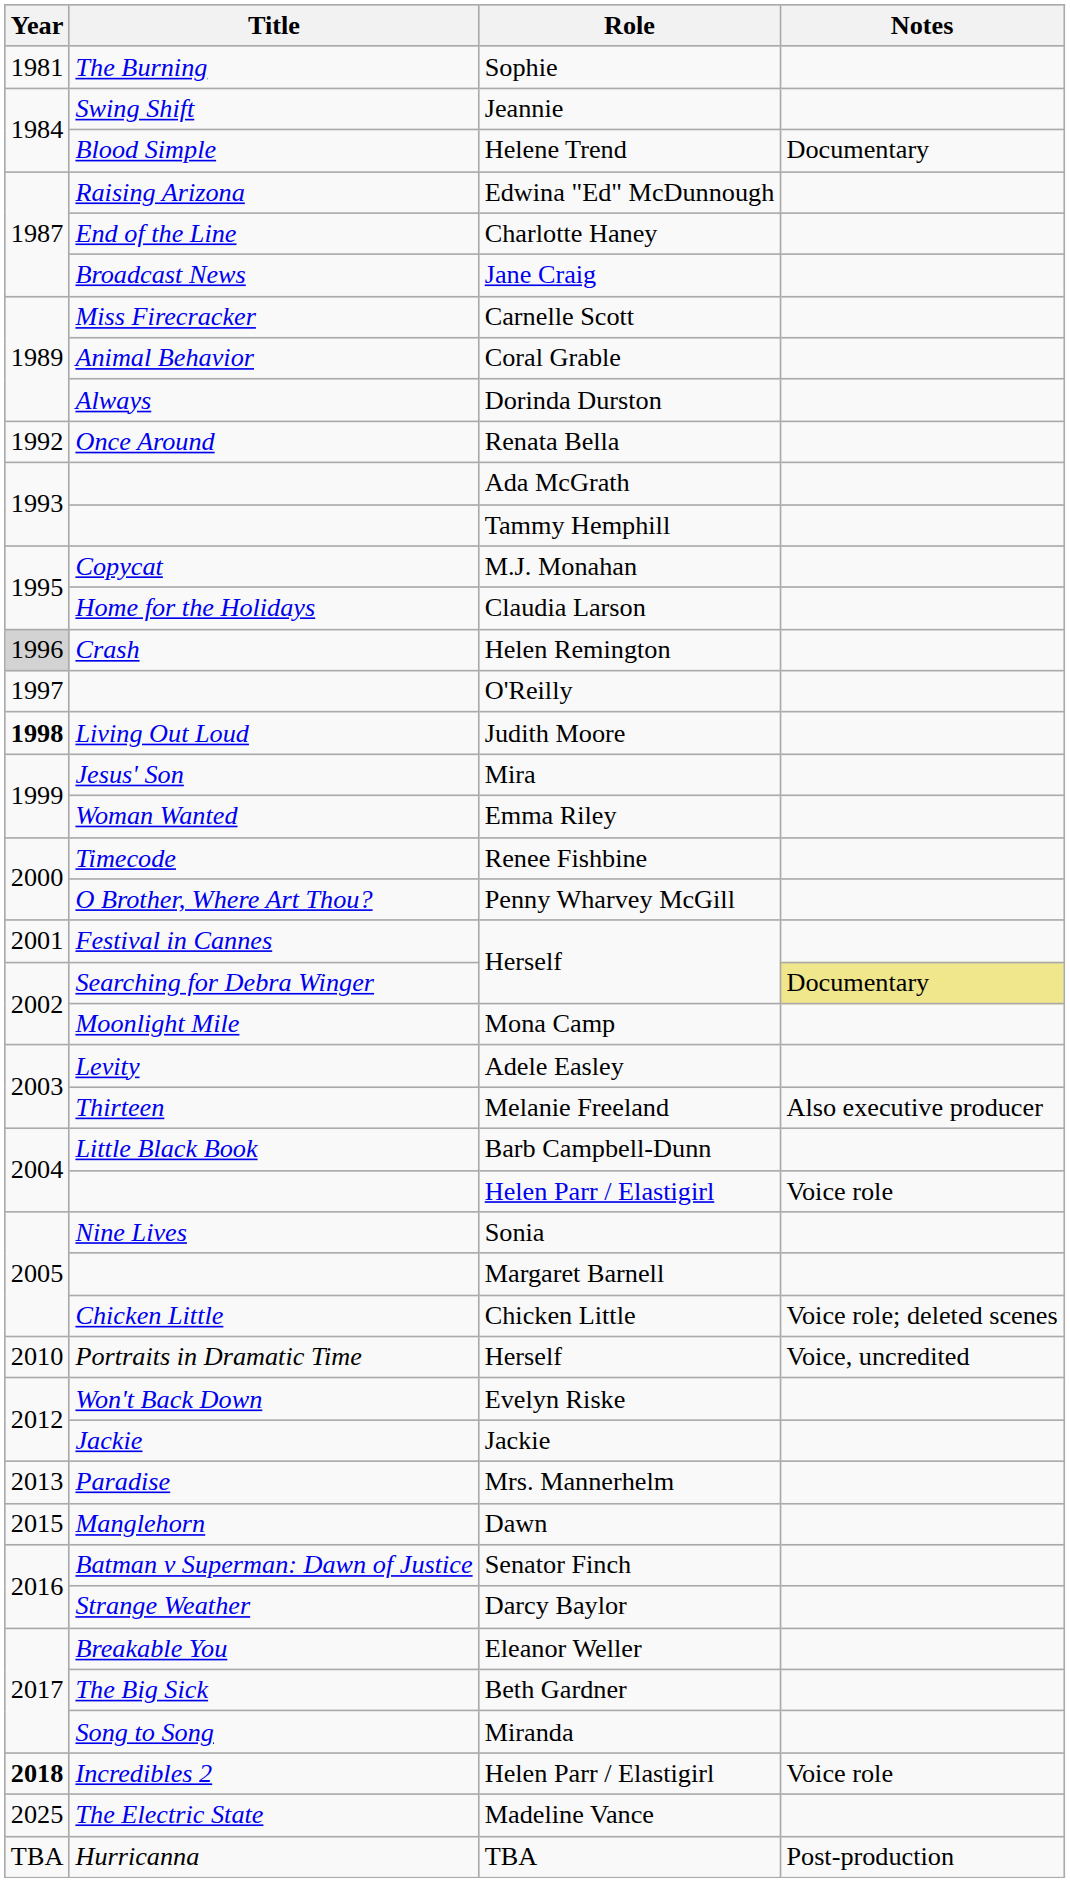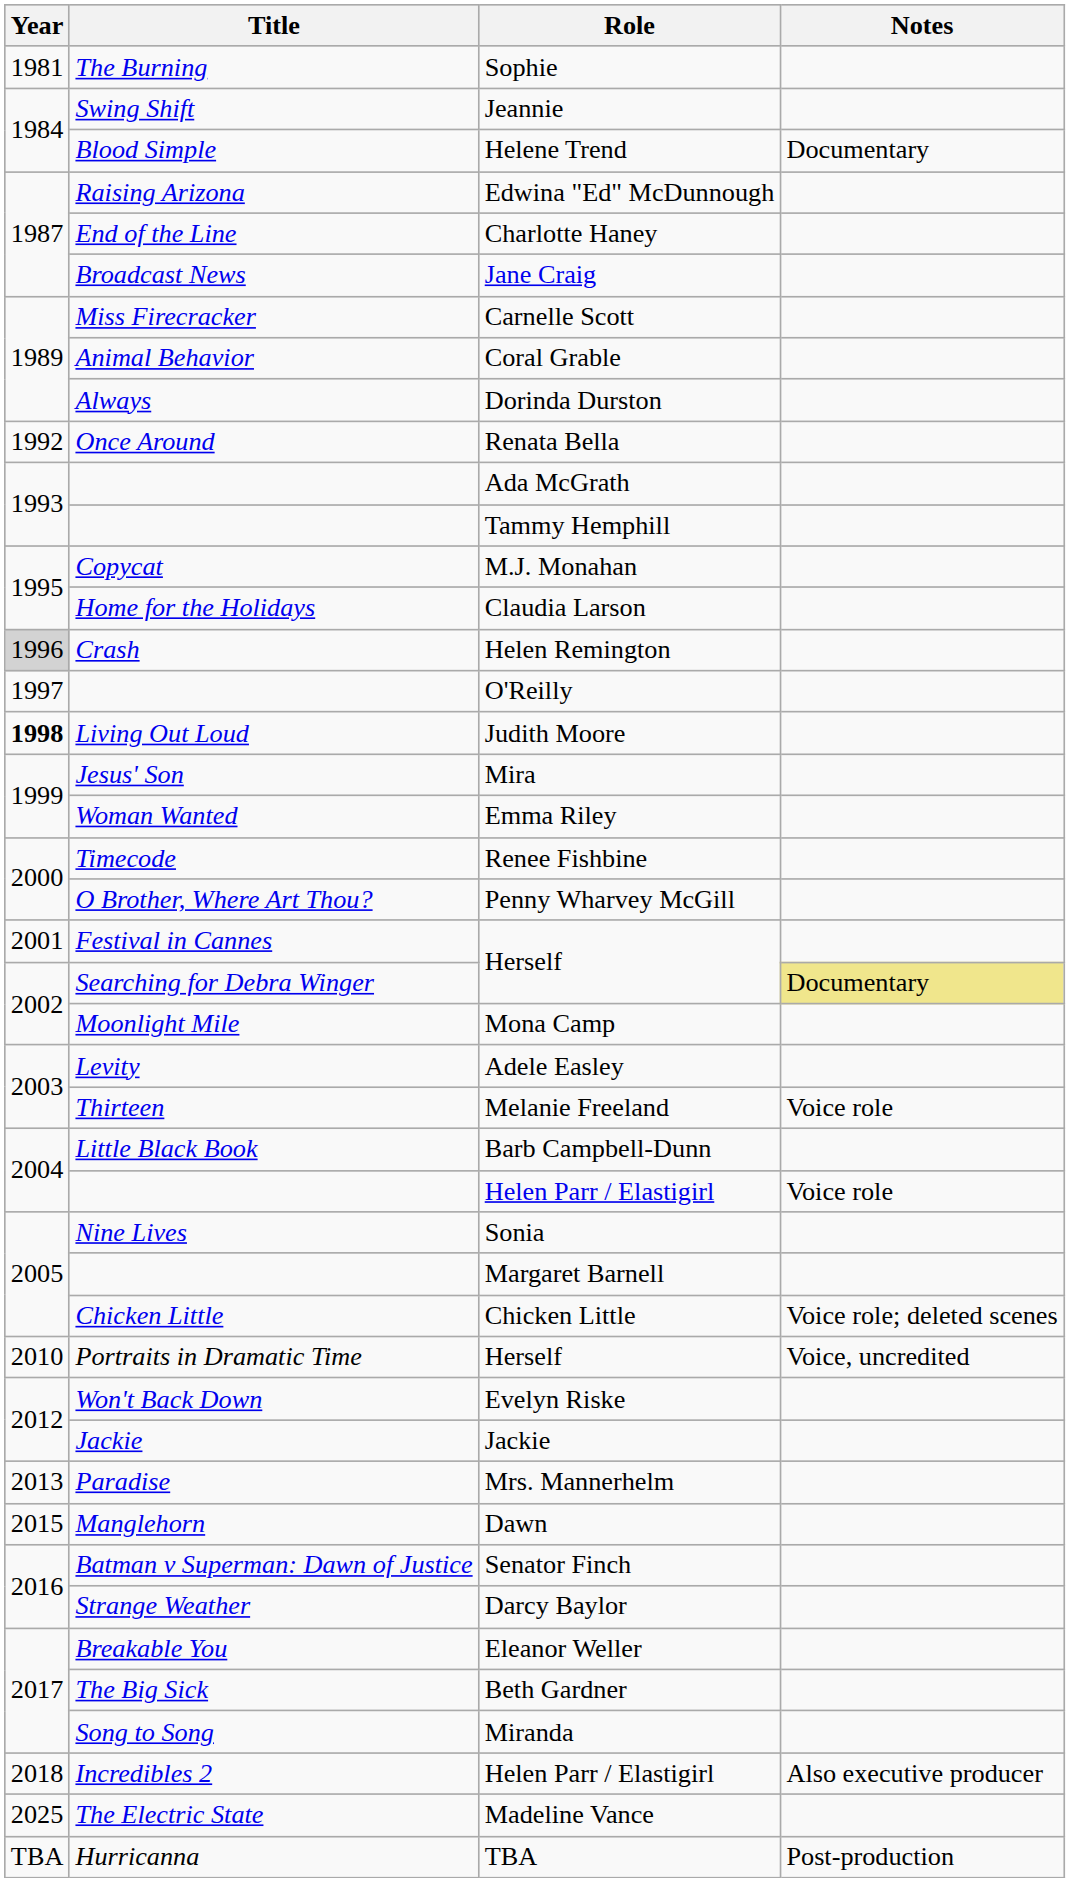 <table class="wikitable sortable">
 <tr>
 <th>Year</th>
 <th>Title</th>
 <th>Role</th>
 <th class="unsortable">Notes</th>
 </tr>
 <tr>
 <td>1981</td>
 <td><em><a href='#'>The Burning</a></em></td>
 <td>Sophie</td>
 <td></td>
 </tr>
 <tr>
 <td rowspan=2>1984</td>
 <td><em><a href='#'>Swing Shift</a></em></td>
 <td>Jeannie</td>
 <td></td>
 </tr>
 <tr>
 <td><em><a href='#'>Blood Simple</a></em></td>
 <td>Helene Trend</td>
 <td>Documentary</td>
 </tr>
 <tr>
 <td rowspan=3>1987</td>
 <td><em><a href='#'>Raising Arizona</a></em></td>
 <td>Edwina "Ed" McDunnough</td>
 <td></td>
 </tr>
 <tr>
 <td><em><a href='#'>End of the Line</a></em></td>
 <td>Charlotte Haney</td>
 <td></td>
 </tr>
 <tr>
 <td><em><a href='#'>Broadcast News</a></em></td>
 <td><a href='#'>Jane Craig</a></td>
 <td></td>
 </tr>
 <tr>
 <td rowspan=3>1989</td>
 <td><em><a href='#'>Miss Firecracker</a></em></td>
 <td>Carnelle Scott</td>
 <td></td>
 </tr>
 <tr>
 <td><em><a href='#'>Animal Behavior</a></em></td>
 <td>Coral Grable</td>
 <td></td>
 </tr>
 <tr>
 <td><em><a href='#'>Always</a></em></td>
 <td>Dorinda Durston</td>
 <td></td>
 </tr>
 <tr>
 <td>1992</td>
 <td><em><a href='#'>Once Around</a></em></td>
 <td>Renata Bella</td>
 <td></td>
 </tr>
 <tr>
 <td rowspan=2>1993</td>
 <td><em></em></td>
 <td>Ada McGrath</td>
 <td></td>
 </tr>
 <tr>
 <td><em></em></td>
 <td>Tammy Hemphill</td>
 <td></td>
 </tr>
 <tr>
 <td rowspan=2>1995</td>
 <td><em><a href='#'>Copycat</a></em></td>
 <td>M.J. Monahan</td>
 <td></td>
 </tr>
 <tr>
 <td><em><a href='#'>Home for the Holidays</a></em></td>
 <td>Claudia Larson</td>
 <td></td>
 </tr>
 <tr>
 <td style="background: lightgrey;">1996</td>
 <td><em><a href='#'>Crash</a></em></td>
 <td>Helen Remington</td>
 <td></td>
 </tr>
 <tr>
 <td>1997</td>
 <td><em></em></td>
 <td>O'Reilly</td>
 <td></td>
 </tr>
 <tr>
 <td><strong>1998</strong></td>
 <td><em><a href='#'>Living Out Loud</a></em></td>
 <td>Judith Moore</td>
 <td></td>
 </tr>
 <tr>
 <td rowspan=2>1999</td>
 <td><em><a href='#'>Jesus' Son</a></em></td>
 <td>Mira</td>
 <td></td>
 </tr>
 <tr>
 <td><em><a href='#'>Woman Wanted</a></em></td>
 <td>Emma Riley</td>
 <td></td>
 </tr>
 <tr>
 <td rowspan=2>2000</td>
 <td><em><a href='#'>Timecode</a></em></td>
 <td>Renee Fishbine</td>
 <td></td>
 </tr>
 <tr>
 <td><em><a href='#'>O Brother, Where Art Thou?</a></em></td>
 <td>Penny Wharvey McGill</td>
 <td></td>
 </tr>
 <tr>
 <td>2001</td>
 <td><em><a href='#'>Festival in Cannes</a></em></td>
 <td rowspan="2">Herself</td>
 <td></td>
 </tr>
 <tr>
 <td rowspan="2">2002</td>
 <td><em><a href='#'>Searching for Debra Winger</a></em></td>
 <td style="background: khaki;">Documentary</td>
 </tr>
 <tr>
 <td><em><a href='#'>Moonlight Mile</a></em></td>
 <td>Mona Camp</td>
 <td></td>
 </tr>
 <tr>
 <td rowspan=2>2003</td>
 <td><em><a href='#'>Levity</a></em></td>
 <td>Adele Easley</td>
 <td></td>
 </tr>
 <tr>
 <td><em><a href='#'>Thirteen</a></em></td>
 <td>Melanie Freeland</td>
-<td>Also executive producer</td>
+<td>Voice role</td>
 </tr>
 <tr>
 <td rowspan=2>2004</td>
 <td><em><a href='#'>Little Black Book</a></em></td>
 <td>Barb Campbell-Dunn</td>
 <td></td>
 </tr>
 <tr>
 <td><em></em></td>
 <td><a href='#'>Helen Parr / Elastigirl</a></td>
 <td>Voice role</td>
 </tr>
 <tr>
 <td rowspan=3>2005</td>
 <td><em><a href='#'>Nine Lives</a></em></td>
 <td>Sonia</td>
 <td></td>
 </tr>
 <tr>
 <td><em></em></td>
 <td>Margaret Barnell</td>
 <td></td>
 </tr>
 <tr>
 <td><em><a href='#'>Chicken Little</a></em></td>
 <td>Chicken Little</td>
 <td>Voice role; deleted scenes</td>
 </tr>
 <tr>
 <td>2010</td>
 <td><em>Portraits in Dramatic Time</em></td>
 <td>Herself</td>
 <td>Voice, uncredited</td>
 </tr>
 <tr>
 <td rowspan=2>2012</td>
 <td><em><a href='#'>Won't Back Down</a></em></td>
 <td>Evelyn Riske</td>
 <td></td>
 </tr>
 <tr>
 <td><em><a href='#'>Jackie</a></em></td>
 <td>Jackie</td>
 <td></td>
 </tr>
 <tr>
 <td>2013</td>
 <td><em><a href='#'>Paradise</a></em></td>
 <td>Mrs. Mannerhelm</td>
 <td></td>
 </tr>
 <tr>
 <td>2015</td>
 <td><em><a href='#'>Manglehorn</a></em></td>
 <td>Dawn</td>
 <td></td>
 </tr>
 <tr>
 <td rowspan=2>2016</td>
 <td><em><a href='#'>Batman v Superman: Dawn of Justice</a></em></td>
 <td>Senator Finch</td>
 <td></td>
 </tr>
 <tr>
 <td><em><a href='#'>Strange Weather</a></em></td>
 <td>Darcy Baylor</td>
 <td></td>
 </tr>
 <tr>
 <td rowspan=3>2017</td>
 <td><em><a href='#'>Breakable You</a></em></td>
 <td>Eleanor Weller</td>
 <td></td>
 </tr>
 <tr>
 <td><em><a href='#'>The Big Sick</a></em></td>
 <td>Beth Gardner</td>
 <td></td>
 </tr>
 <tr>
 <td><em><a href='#'>Song to Song</a></em></td>
 <td>Miranda</td>
 <td></td>
 </tr>
 <tr>
-<td><strong>2018</strong></td>
+<td>2018</td>
 <td><em><a href='#'>Incredibles 2</a></em></td>
 <td>Helen Parr / Elastigirl</td>
-<td>Voice role</td>
+<td>Also executive producer</td>
 </tr>
 <tr>
 <td>2025</td>
 <td><em><a href='#'>The Electric State</a></em></td>
 <td>Madeline Vance</td>
 <td></td>
 </tr>
 <tr>
 <td>TBA</td>
 <td><em>Hurricanna</em></td>
 <td>TBA</td>
 <td>Post-production</td>
 </tr>
 </table>
